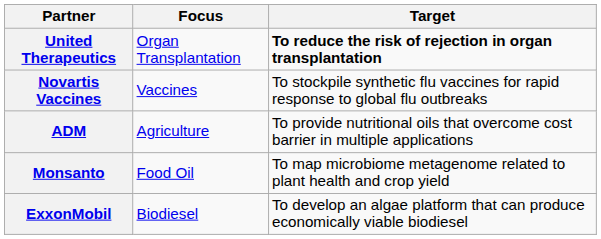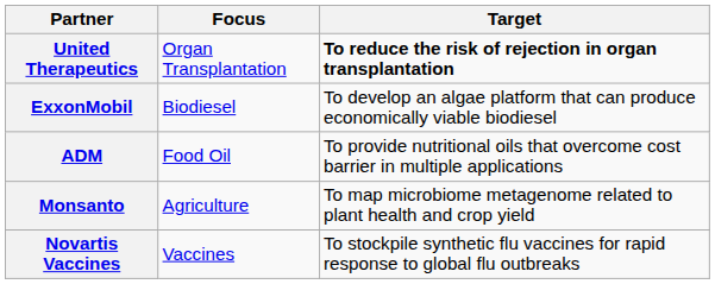 <table class="wikitable" style="margin-left: auto; margin-right: auto; border: none;">
 <tr>
 <th scope="col">Partner</th>
 <th scope="col">Focus</th>
 <th scope="col">Target</th>
 </tr>
 <tr>
 <th scope="row"><a href='#'>United Therapeutics</a></th>
 <td><a href='#'>Organ Transplantation</a></td>
 <td><strong>To reduce the risk of rejection in organ transplantation</strong></td>
 </tr>
 <tr>
+<th scope="row"><a href='#'>ExxonMobil</a></th>
+<td><a href='#'>Biodiesel</a></td>
+<td>To develop an algae platform that can produce economically viable biodiesel</td>
+</tr>
+<tr>
+<th scope="row"><a href='#'>ADM</a></th>
+<td><a href='#'>Food Oil</a></td>
+<td>To provide nutritional oils that overcome cost barrier in multiple applications</td>
+</tr>
+<tr>
+<th scope="row"><a href='#'>Monsanto</a></th>
+<td><a href='#'>Agriculture</a></td>
+<td>To map microbiome metagenome related to plant health and crop yield</td>
+</tr>
+<tr>
 <th scope="row"><a href='#'>Novartis Vaccines</a></th>
 <td><a href='#'>Vaccines</a></td>
 <td>To stockpile synthetic flu vaccines for rapid response to global flu outbreaks</td>
 </tr>
-<tr>
-<th scope="row"><a href='#'>ADM</a></th>
-<td><a href='#'>Agriculture</a></td>
-<td>To provide nutritional oils that overcome cost barrier in multiple applications</td>
-</tr>
-<tr>
-<th scope="row"><a href='#'>Monsanto</a></th>
-<td><a href='#'>Food Oil</a></td>
-<td>To map microbiome metagenome related to plant health and crop yield</td>
-</tr>
-<tr>
-<th scope="row"><a href='#'>ExxonMobil</a></th>
-<td><a href='#'>Biodiesel</a></td>
-<td>To develop an algae platform that can produce economically viable biodiesel</td>
-</tr>
 </table>
